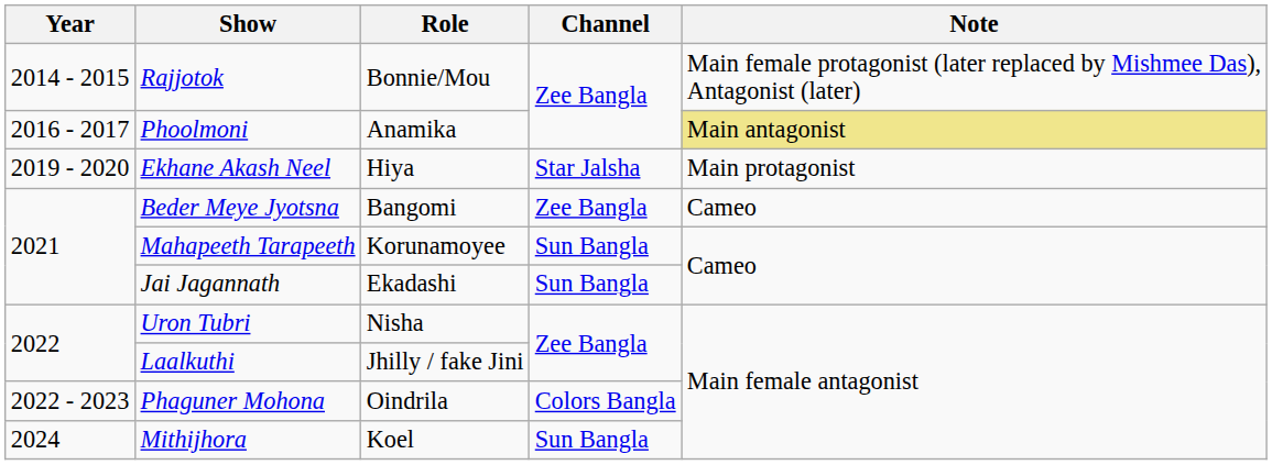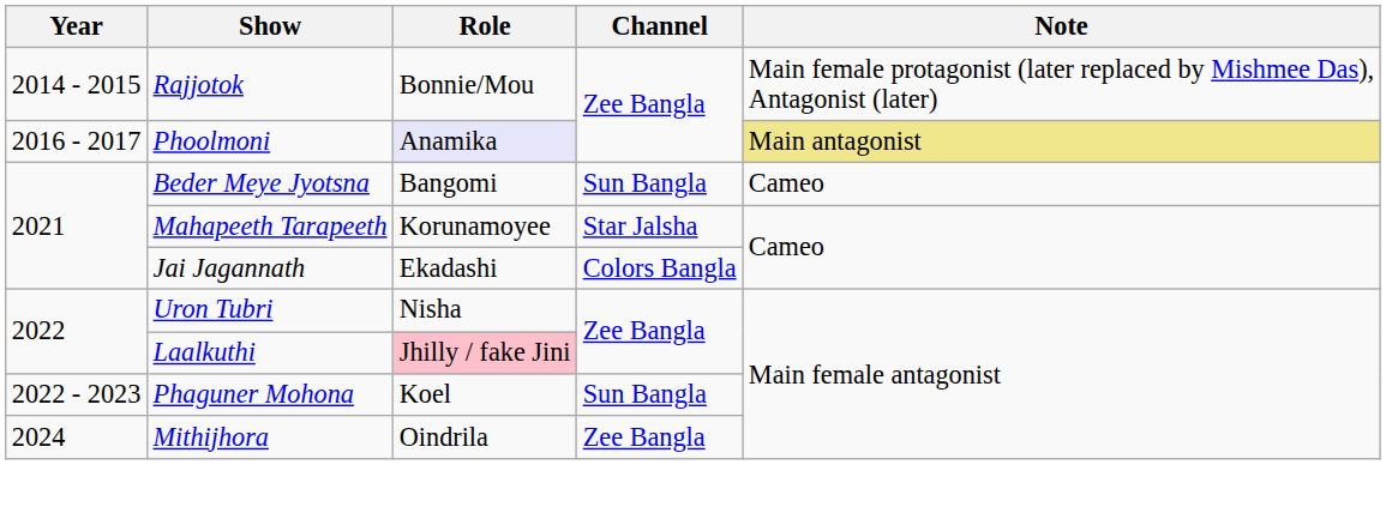 <table class="wikitable">
 <tr>
 <th>Year</th>
 <th>Show</th>
 <th>Role</th>
 <th>Channel</th>
 <th>Note</th>
 </tr>
 <tr>
 <td>2014 - 2015</td>
 <td><em><a href='#'>Rajjotok</a></em></td>
 <td>Bonnie/Mou</td>
 <td rowspan="2"><a href='#'>Zee Bangla</a></td>
 <td>Main female protagonist (later replaced by <a href='#'>Mishmee Das</a>),<br>Antagonist (later)</td>
 </tr>
 <tr>
 <td>2016 - 2017</td>
 <td><em><a href='#'>Phoolmoni</a></em></td>
-<td>Anamika</td>
+<td style="background: lavender;">Anamika</td>
 <td style="background: khaki;">Main antagonist</td>
-</tr>
-<tr>
-<td>2019 - 2020</td>
-<td><em><a href='#'>Ekhane Akash Neel</a></em></td>
-<td>Hiya </td>
-<td><a href='#'>Star Jalsha</a></td>
-<td>Main protagonist</td>
 </tr>
 <tr>
 <td rowspan="3">2021</td>
 <td><em><a href='#'>Beder Meye Jyotsna</a></em></td>
 <td>Bangomi</td>
-<td><a href='#'>Zee Bangla</a></td>
+<td><a href='#'>Sun Bangla</a></td>
 <td>Cameo</td>
 </tr>
 <tr>
 <td><em><a href='#'>Mahapeeth Tarapeeth</a></em></td>
 <td>Korunamoyee </td>
-<td><a href='#'>Sun Bangla</a></td>
+<td><a href='#'>Star Jalsha</a></td>
 <td rowspan="2">Cameo</td>
 </tr>
 <tr>
 <td><em>Jai Jagannath</em></td>
 <td>Ekadashi </td>
-<td><a href='#'>Sun Bangla</a></td>
+<td><a href='#'>Colors Bangla</a></td>
 </tr>
 <tr>
 <td rowspan="2">2022</td>
 <td><em><a href='#'>Uron Tubri</a></em></td>
 <td>Nisha</td>
 <td rowspan="2"><a href='#'>Zee Bangla</a></td>
 <td rowspan="4">Main female antagonist</td>
 </tr>
 <tr>
 <td><em><a href='#'>Laalkuthi</a></em></td>
-<td>Jhilly / fake Jini </td>
+<td style="background: pink;">Jhilly / fake Jini </td>
 </tr>
 <tr>
 <td>2022 - 2023</td>
 <td><em><a href='#'>Phaguner Mohona</a></em></td>
-<td>Oindrila</td>
-<td><a href='#'>Colors Bangla</a></td>
+<td>Koel</td>
+<td><a href='#'>Sun Bangla</a></td>
 </tr>
 <tr>
 <td>2024</td>
 <td><em><a href='#'>Mithijhora</a></em></td>
-<td>Koel</td>
-<td><a href='#'>Sun Bangla</a></td>
+<td>Oindrila</td>
+<td><a href='#'>Zee Bangla</a></td>
 </tr>
 </table>
